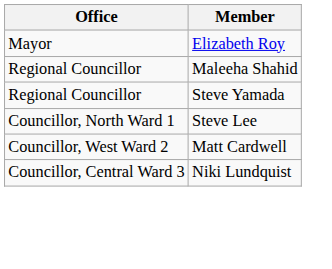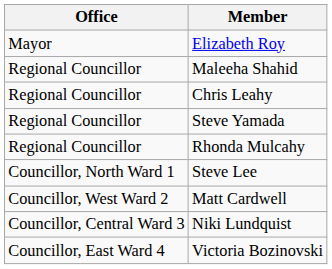 <table class="wikitable">
 <tr>
 <th>Office</th>
 <th>Member</th>
 </tr>
 <tr>
 <td>Mayor</td>
 <td><a href='#'>Elizabeth Roy</a></td>
 </tr>
 <tr>
 <td>Regional Councillor</td>
 <td>Maleeha Shahid</td>
 </tr>
 <tr>
 <td>Regional Councillor</td>
+<td>Chris Leahy</td>
+</tr>
+<tr>
+<td>Regional Councillor</td>
 <td>Steve Yamada</td>
+</tr>
+<tr>
+<td>Regional Councillor</td>
+<td>Rhonda Mulcahy</td>
 </tr>
 <tr>
 <td>Councillor, North Ward 1</td>
 <td>Steve Lee</td>
 </tr>
 <tr>
 <td>Councillor, West Ward 2</td>
 <td>Matt Cardwell</td>
 </tr>
 <tr>
 <td>Councillor, Central Ward 3</td>
 <td>Niki Lundquist</td>
 </tr>
+<tr>
+<td>Councillor, East Ward 4</td>
+<td>Victoria Bozinovski</td>
+</tr>
 </table>
